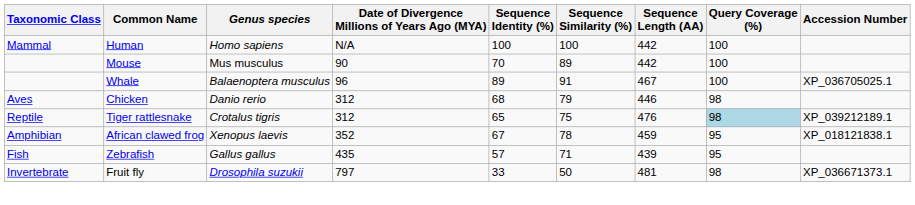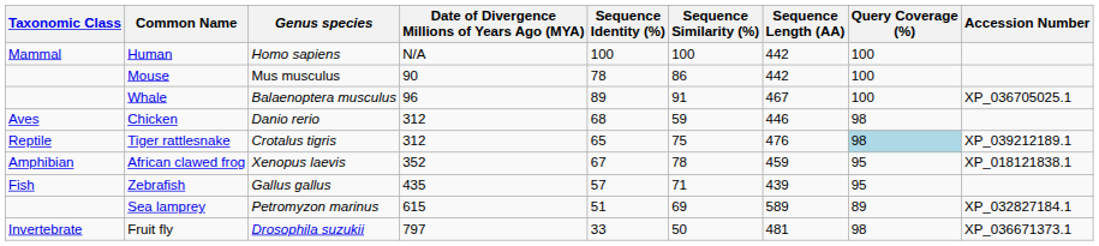 <table class="wikitable">
 <tr>
 <th><a href='#'>Taxonomic Class</a></th>
 <th>Common Name</th>
 <th><em>Genus species</em></th>
 <th>Date of Divergence<br>Millions of Years Ago (MYA)</th>
 <th>Sequence<br>Identity (%)</th>
 <th>Sequence<br>Similarity (%)</th>
 <th>Sequence<br>Length (AA)</th>
 <th>Query Coverage<br>(%)</th>
 <th>Accession Number</th>
 </tr>
 <tr>
 <td><a href='#'>Mammal</a></td>
 <td><a href='#'>Human</a></td>
 <td><em>Homo sapiens</em></td>
 <td>N/A</td>
 <td>100</td>
 <td>100</td>
 <td>442</td>
 <td>100</td>
 <td></td>
 </tr>
 <tr>
 <td></td>
 <td><a href='#'>Mouse</a></td>
 <td>Mus musculus</td>
 <td>90</td>
-<td>70</td>
-<td>89</td>
+<td>78</td>
+<td>86</td>
 <td>442</td>
 <td>100</td>
 <td></td>
 </tr>
 <tr>
 <td></td>
 <td><a href='#'>Whale</a></td>
 <td><em>Balaenoptera musculus</em></td>
 <td>96</td>
 <td>89</td>
 <td>91</td>
 <td>467</td>
 <td>100</td>
 <td>XP_036705025.1</td>
 </tr>
 <tr>
 <td><a href='#'>Aves</a></td>
 <td><a href='#'>Chicken</a></td>
 <td><em>Danio rerio</em></td>
 <td>312</td>
 <td>68</td>
-<td>79</td>
+<td>59</td>
 <td>446</td>
 <td>98</td>
 <td></td>
 </tr>
 <tr>
 <td><a href='#'>Reptile</a></td>
 <td><a href='#'>Tiger rattlesnake</a></td>
 <td><em>Crotalus tigris</em></td>
 <td>312</td>
 <td>65</td>
 <td>75</td>
 <td>476</td>
 <td style="background: lightblue;">98</td>
 <td>XP_039212189.1</td>
 </tr>
 <tr>
 <td><a href='#'>Amphibian</a></td>
 <td><a href='#'>African clawed frog</a></td>
 <td><em>Xenopus laevis</em></td>
 <td>352</td>
 <td>67</td>
 <td>78</td>
 <td>459</td>
 <td>95</td>
 <td>XP_018121838.1</td>
 </tr>
 <tr>
 <td><a href='#'>Fish</a></td>
 <td><a href='#'>Zebrafish</a></td>
 <td><em>Gallus gallus</em></td>
 <td>435</td>
 <td>57</td>
 <td>71</td>
 <td>439</td>
 <td>95</td>
 <td></td>
 </tr>
 <tr>
+<td></td>
+<td><a href='#'>Sea lamprey</a></td>
+<td><em>Petromyzon marinus</em></td>
+<td>615</td>
+<td>51</td>
+<td>69</td>
+<td>589</td>
+<td>89</td>
+<td>XP_032827184.1</td>
+</tr>
+<tr>
 <td><a href='#'>Invertebrate</a></td>
 <td>Fruit fly</td>
 <td><em><a href='#'>Drosophila suzukii</a></em></td>
 <td>797</td>
 <td>33</td>
 <td>50</td>
 <td>481</td>
 <td>98</td>
 <td>XP_036671373.1</td>
 </tr>
 </table>
